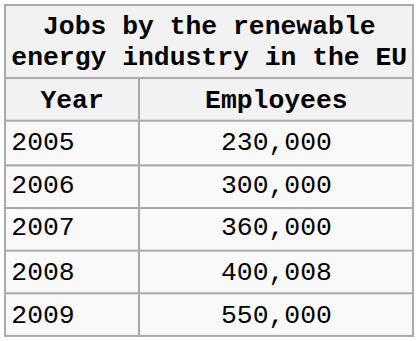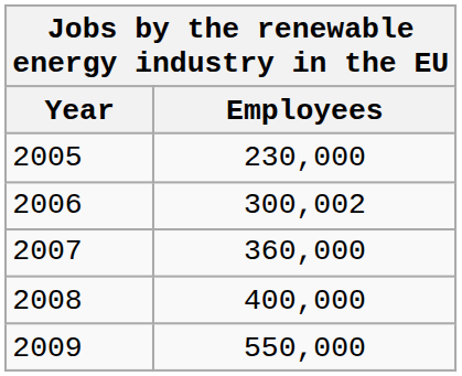 <table class="wikitable">
 <tr>
 <th colspan="2">Jobs by the renewable <br>energy industry in the EU</th>
 </tr>
 <tr>
 <th>Year</th>
 <th>Employees</th>
 </tr>
 <tr>
 <td>2005</td>
 <td align="center">230,000</td>
 </tr>
 <tr>
 <td>2006</td>
-<td align="center">300,000</td>
+<td align="center">300,002</td>
 </tr>
 <tr>
 <td>2007</td>
 <td align="center">360,000</td>
 </tr>
 <tr>
 <td>2008</td>
-<td align="center">400,008</td>
+<td align="center">400,000</td>
 </tr>
 <tr>
 <td>2009</td>
 <td align="center">550,000</td>
 </tr>
 </table>
